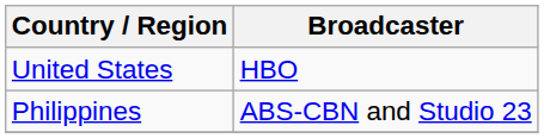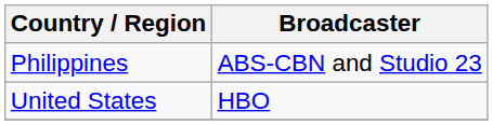 <table class="wikitable collapsible collapsed">
 <tr>
 <th>Country / Region</th>
 <th>Broadcaster</th>
 </tr>
 <tr>
+<td> <a href='#'>Philippines</a></td>
+<td><a href='#'>ABS-CBN</a> and <a href='#'>Studio 23</a></td>
+</tr>
+<tr>
 <td> <a href='#'>United States</a></td>
 <td><a href='#'>HBO</a></td>
 </tr>
 <tr>
-<td> <a href='#'>Philippines</a></td>
-<td><a href='#'>ABS-CBN</a> and <a href='#'>Studio 23</a></td>
-</tr>
-<tr>
 </tr>
 </table>
